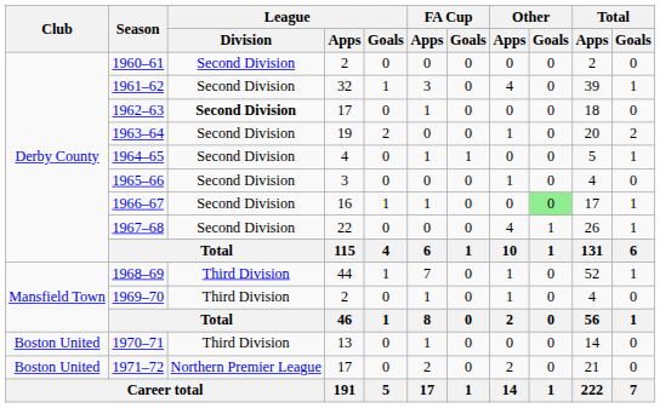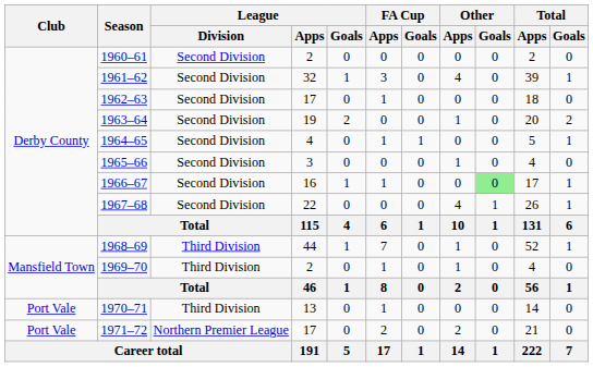 <table class="wikitable" style="text-align:center">
 <tr>
 <th rowspan="2">Club</th>
 <th rowspan="2">Season</th>
 <th colspan="3">League</th>
 <th colspan="2">FA Cup</th>
 <th colspan="2">Other</th>
 <th colspan="2">Total</th>
 </tr>
 <tr>
 <th>Division</th>
 <th>Apps</th>
 <th>Goals</th>
 <th>Apps</th>
 <th>Goals</th>
 <th>Apps</th>
 <th>Goals</th>
 <th>Apps</th>
 <th>Goals</th>
 </tr>
 <tr>
 <td rowspan="9"><a href='#'>Derby County</a></td>
 <td><a href='#'>1960–61</a></td>
 <td><a href='#'>Second Division</a></td>
 <td>2</td>
 <td>0</td>
 <td>0</td>
 <td>0</td>
 <td>0</td>
 <td>0</td>
 <td>2</td>
 <td>0</td>
 </tr>
 <tr>
 <td><a href='#'>1961–62</a></td>
 <td>Second Division</td>
 <td>32</td>
 <td>1</td>
 <td>3</td>
 <td>0</td>
 <td>4</td>
 <td>0</td>
 <td>39</td>
 <td>1</td>
 </tr>
 <tr>
 <td><a href='#'>1962–63</a></td>
-<td><strong>Second Division</strong></td>
+<td>Second Division</td>
 <td>17</td>
 <td>0</td>
 <td>1</td>
 <td>0</td>
 <td>0</td>
 <td>0</td>
 <td>18</td>
 <td>0</td>
 </tr>
 <tr>
 <td><a href='#'>1963–64</a></td>
 <td>Second Division</td>
 <td>19</td>
 <td>2</td>
 <td>0</td>
 <td>0</td>
 <td>1</td>
 <td>0</td>
 <td>20</td>
 <td>2</td>
 </tr>
 <tr>
 <td><a href='#'>1964–65</a></td>
 <td>Second Division</td>
 <td>4</td>
 <td>0</td>
 <td>1</td>
 <td>1</td>
 <td>0</td>
 <td>0</td>
 <td>5</td>
 <td>1</td>
 </tr>
 <tr>
 <td><a href='#'>1965–66</a></td>
 <td>Second Division</td>
 <td>3</td>
 <td>0</td>
 <td>0</td>
 <td>0</td>
 <td>1</td>
 <td>0</td>
 <td>4</td>
 <td>0</td>
 </tr>
 <tr>
 <td><a href='#'>1966–67</a></td>
 <td>Second Division</td>
 <td>16</td>
 <td>1</td>
 <td>1</td>
 <td>0</td>
 <td>0</td>
 <td style="background: lightgreen;">0</td>
 <td>17</td>
 <td>1</td>
 </tr>
 <tr>
 <td><a href='#'>1967–68</a></td>
 <td>Second Division</td>
 <td>22</td>
 <td>0</td>
 <td>0</td>
 <td>0</td>
 <td>4</td>
 <td>1</td>
 <td>26</td>
 <td>1</td>
 </tr>
 <tr>
 <th colspan="2">Total</th>
 <th>115</th>
 <th>4</th>
 <th>6</th>
 <th>1</th>
 <th>10</th>
 <th>1</th>
 <th>131</th>
 <th>6</th>
 </tr>
 <tr>
 <td rowspan="3"><a href='#'>Mansfield Town</a></td>
 <td><a href='#'>1968–69</a></td>
 <td><a href='#'>Third Division</a></td>
 <td>44</td>
 <td>1</td>
 <td>7</td>
 <td>0</td>
 <td>1</td>
 <td>0</td>
 <td>52</td>
 <td>1</td>
 </tr>
 <tr>
 <td><a href='#'>1969–70</a></td>
 <td>Third Division</td>
 <td>2</td>
 <td>0</td>
 <td>1</td>
 <td>0</td>
 <td>1</td>
 <td>0</td>
 <td>4</td>
 <td>0</td>
 </tr>
 <tr>
 <th colspan="2">Total</th>
 <th>46</th>
 <th>1</th>
 <th>8</th>
 <th>0</th>
 <th>2</th>
 <th>0</th>
 <th>56</th>
 <th>1</th>
 </tr>
 <tr>
-<td><a href='#'>Boston United</a></td>
+<td><a href='#'>Port Vale</a></td>
 <td><a href='#'>1970–71</a></td>
 <td>Third Division</td>
 <td>13</td>
 <td>0</td>
 <td>1</td>
 <td>0</td>
 <td>0</td>
 <td>0</td>
 <td>14</td>
 <td>0</td>
 </tr>
 <tr>
-<td><a href='#'>Boston United</a></td>
+<td><a href='#'>Port Vale</a></td>
 <td><a href='#'>1971–72</a></td>
 <td><a href='#'>Northern Premier League</a></td>
 <td>17</td>
 <td>0</td>
 <td>2</td>
 <td>0</td>
 <td>2</td>
 <td>0</td>
 <td>21</td>
 <td>0</td>
 </tr>
 <tr>
 <th colspan="3">Career total</th>
 <th>191</th>
 <th>5</th>
 <th>17</th>
 <th>1</th>
 <th>14</th>
 <th>1</th>
 <th>222</th>
 <th>7</th>
 </tr>
 </table>
